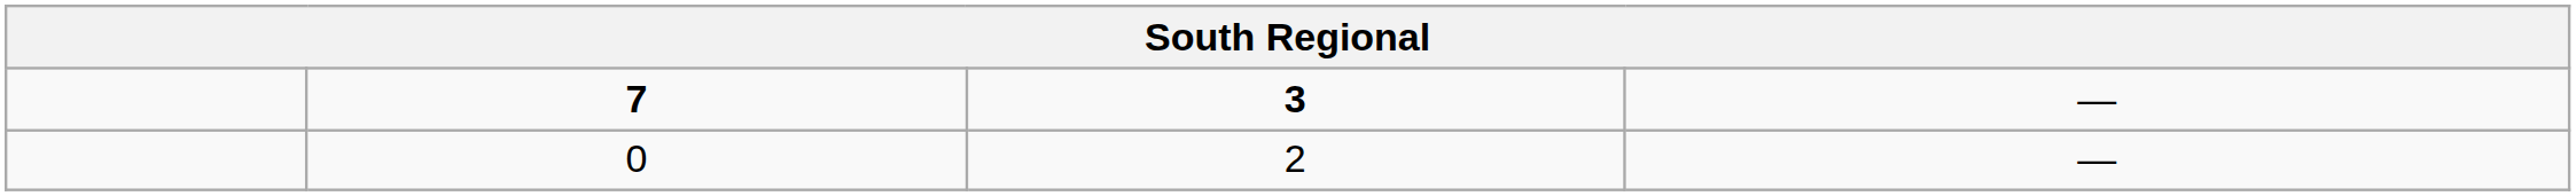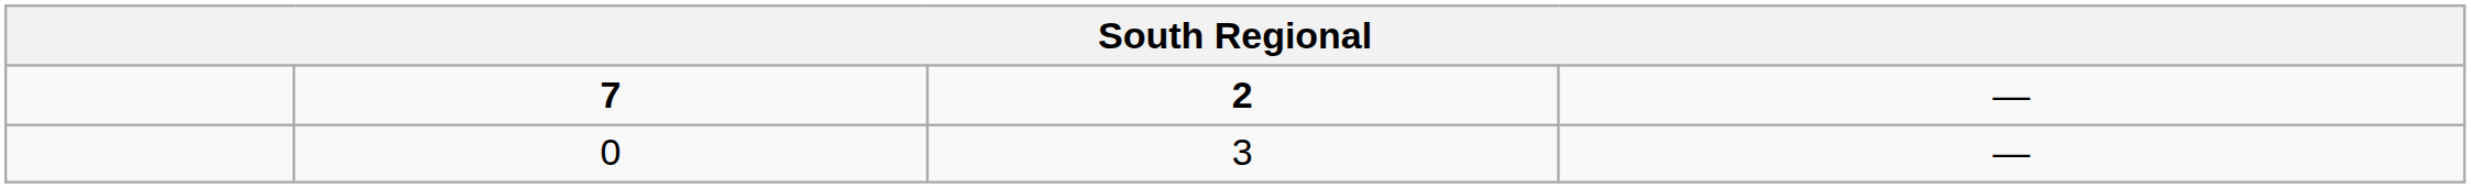 <table class="wikitable" style="font-size:90%; width: 75%; text-align: center">
 <tr>
 <th colspan=5>South Regional</th>
 </tr>
 <tr>
 <td><strong></strong></td>
 <td><strong>7</strong></td>
-<td><strong>3</strong></td>
+<td><strong>2</strong></td>
 <td>—</td>
 </tr>
 <tr>
 <td></td>
 <td>0</td>
-<td>2</td>
+<td>3</td>
 <td>—</td>
 </tr>
 </table>
